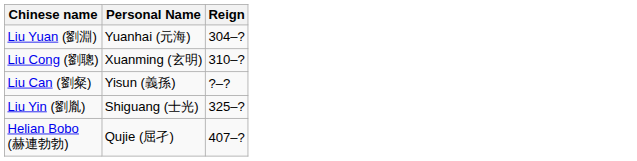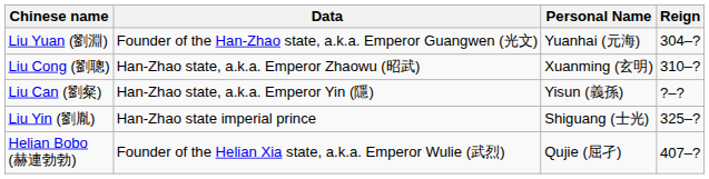 <table class="wikitable">
 <tr>
 <th>Chinese name</th>
+<th>Data</th>
 <th>Personal Name</th>
 <th>Reign</th>
 </tr>
 <tr>
 <td><a href='#'>Liu Yuan</a> (劉淵)</td>
+<td>Founder of the <a href='#'>Han-Zhao</a> state, a.k.a. Emperor Guangwen (光文)</td>
 <td>Yuanhai (元海)</td>
 <td>304–?</td>
 </tr>
 <tr>
 <td><a href='#'>Liu Cong</a> (劉聰)</td>
+<td>Han-Zhao state, a.k.a. Emperor Zhaowu (昭武)</td>
 <td>Xuanming (玄明)</td>
 <td>310–?</td>
 </tr>
 <tr>
 <td><a href='#'>Liu Can</a> (劉粲)</td>
+<td>Han-Zhao state, a.k.a. Emperor Yin (隱)</td>
 <td>Yisun (義孫)</td>
 <td>?–?</td>
 </tr>
 <tr>
 <td><a href='#'>Liu Yin</a> (劉胤)</td>
+<td>Han-Zhao state imperial prince</td>
 <td>Shiguang (士光)</td>
 <td>325–?</td>
 </tr>
 <tr>
 <td><a href='#'>Helian Bobo</a><br>(赫連勃勃)</td>
+<td>Founder of the <a href='#'>Helian Xia</a> state, a.k.a. Emperor Wulie (武烈)</td>
 <td>Qujie (屈孑)</td>
 <td>407–?</td>
 </tr>
 </table>
